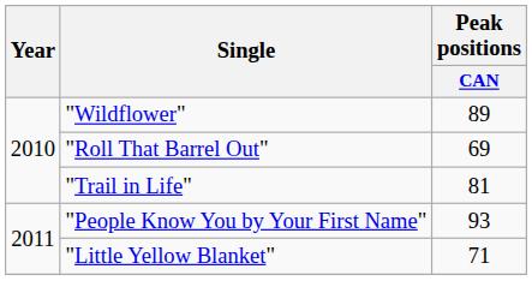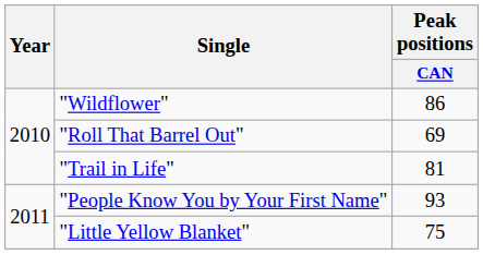 <table class="wikitable" style="text-align:center;">
 <tr>
 <th rowspan="2">Year</th>
 <th rowspan="2">Single</th>
 <th>Peak positions</th>
 </tr>
 <tr style="font-size:smaller;">
 <th width="60"><a href='#'>CAN</a></th>
 </tr>
 <tr>
 <td rowspan="3">2010</td>
 <td align="left">"<a href='#'>Wildflower</a>"</td>
-<td>89</td>
+<td>86</td>
 </tr>
 <tr>
 <td align="left">"<a href='#'>Roll That Barrel Out</a>"</td>
 <td>69</td>
 </tr>
 <tr>
 <td align="left">"<a href='#'>Trail in Life</a>"</td>
 <td>81</td>
 </tr>
 <tr>
 <td rowspan="2">2011</td>
 <td align="left">"<a href='#'>People Know You by Your First Name</a>"</td>
 <td>93</td>
 </tr>
 <tr>
 <td align="left">"<a href='#'>Little Yellow Blanket</a>"</td>
-<td>71</td>
+<td>75</td>
 </tr>
 <tr>
 </tr>
 </table>
